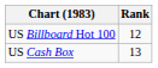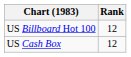 <table class="wikitable sortable">
 <tr>
 <th>Chart (1983)</th>
 <th>Rank</th>
 </tr>
 <tr>
 <td>US <a href='#'><em>Billboard</em> Hot 100</a></td>
 <td align="center">12</td>
 </tr>
 <tr>
 <td>US <em><a href='#'>Cash Box</a></em></td>
-<td align="center">13</td>
+<td align="center">12</td>
 </tr>
 </table>
